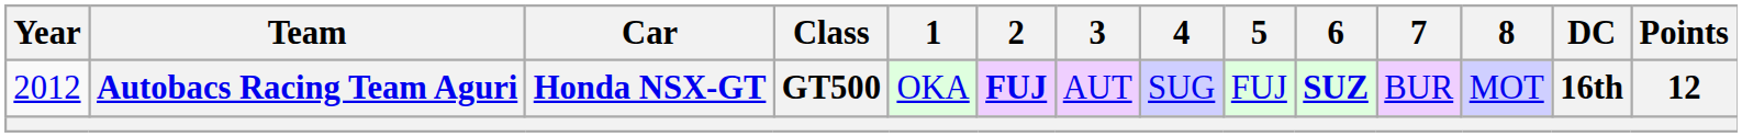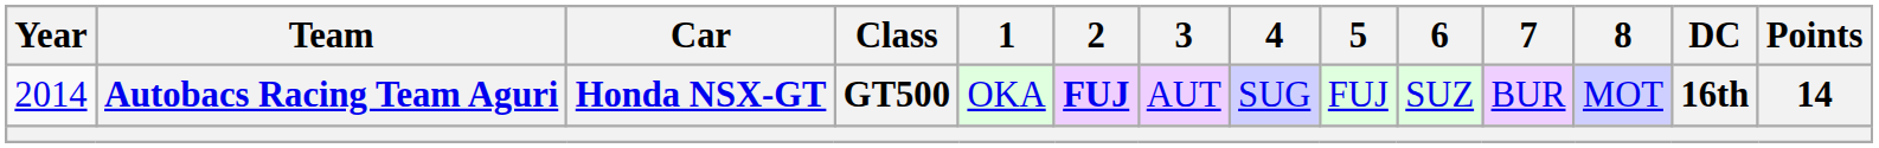 <table class="wikitable" style="text-align:center; font-size:85%">
 <tr>
 <th>Year</th>
 <th>Team</th>
 <th>Car</th>
 <th>Class</th>
 <th>1</th>
 <th>2</th>
 <th>3</th>
 <th>4</th>
 <th>5</th>
 <th>6</th>
 <th>7</th>
 <th>8</th>
 <th>DC</th>
 <th>Points</th>
 </tr>
 <tr>
-<td><a href='#'>2012</a></td>
+<td><a href='#'>2014</a></td>
 <th nowrap><a href='#'>Autobacs Racing Team Aguri</a></th>
 <th nowrap><a href='#'>Honda NSX-GT</a></th>
 <th>GT500</th>
 <td style="background:#DFFFDF;"><a href='#'>OKA</a><br></td>
 <td style="background:#EFCFFF;"><strong><a href='#'>FUJ</a><br></strong></td>
 <td style="background:#EFCFFF;"><a href='#'>AUT</a><br></td>
 <td style="background:#CFCFFF;"><a href='#'>SUG</a><br></td>
 <td style="background:#DFFFDF;"><a href='#'>FUJ</a><br></td>
-<td style="background:#DFFFDF;"><strong><a href='#'>SUZ</a><br></strong></td>
+<td style="background:#DFFFDF;"><a href='#'>SUZ</a><br></td>
 <td style="background:#EFCFFF;"><a href='#'>BUR</a><br></td>
 <td style="background:#CFCFFF;"><a href='#'>MOT</a><br></td>
 <th>16th</th>
-<th>12</th>
+<th>14</th>
 </tr>
 <tr>
 <th colspan="14"></th>
 </tr>
 </table>
